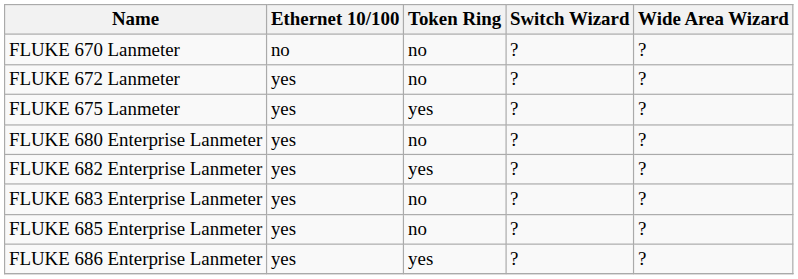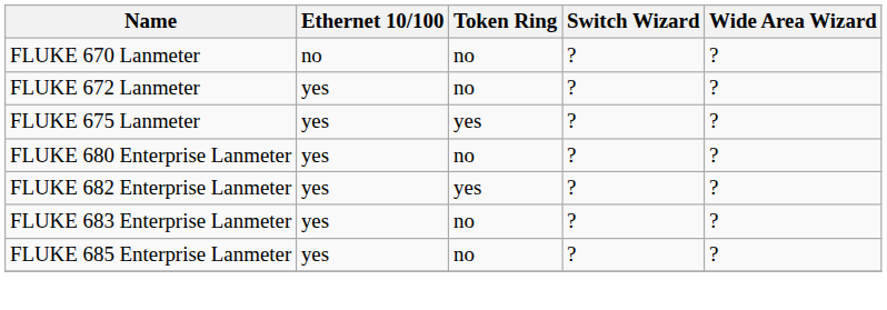 <table class="wikitable sortable">
 <tr>
 <th>Name</th>
 <th>Ethernet 10/100</th>
 <th>Token Ring</th>
 <th>Switch Wizard</th>
 <th>Wide Area Wizard</th>
 </tr>
 <tr>
 <td>FLUKE 670 Lanmeter</td>
 <td>no</td>
 <td>no</td>
 <td>?</td>
 <td>?</td>
 </tr>
 <tr>
 <td>FLUKE 672 Lanmeter</td>
 <td>yes</td>
 <td>no</td>
 <td>?</td>
 <td>?</td>
 </tr>
 <tr>
 <td>FLUKE 675 Lanmeter</td>
 <td>yes</td>
 <td>yes</td>
 <td>?</td>
 <td>?</td>
 </tr>
 <tr>
 <td>FLUKE 680 Enterprise Lanmeter</td>
 <td>yes</td>
 <td>no</td>
 <td>?</td>
 <td>?</td>
 </tr>
 <tr>
 <td>FLUKE 682 Enterprise Lanmeter</td>
 <td>yes</td>
 <td>yes</td>
 <td>?</td>
 <td>?</td>
 </tr>
 <tr>
 <td>FLUKE 683 Enterprise Lanmeter</td>
 <td>yes</td>
 <td>no</td>
 <td>?</td>
 <td>?</td>
 </tr>
 <tr>
 <td>FLUKE 685 Enterprise Lanmeter</td>
 <td>yes</td>
 <td>no</td>
 <td>?</td>
 <td>?</td>
 </tr>
 <tr>
-<td>FLUKE 686 Enterprise Lanmeter</td>
-<td>yes</td>
-<td>yes</td>
-<td>?</td>
-<td>?</td>
-</tr>
-<tr>
 </tr>
 </table>
